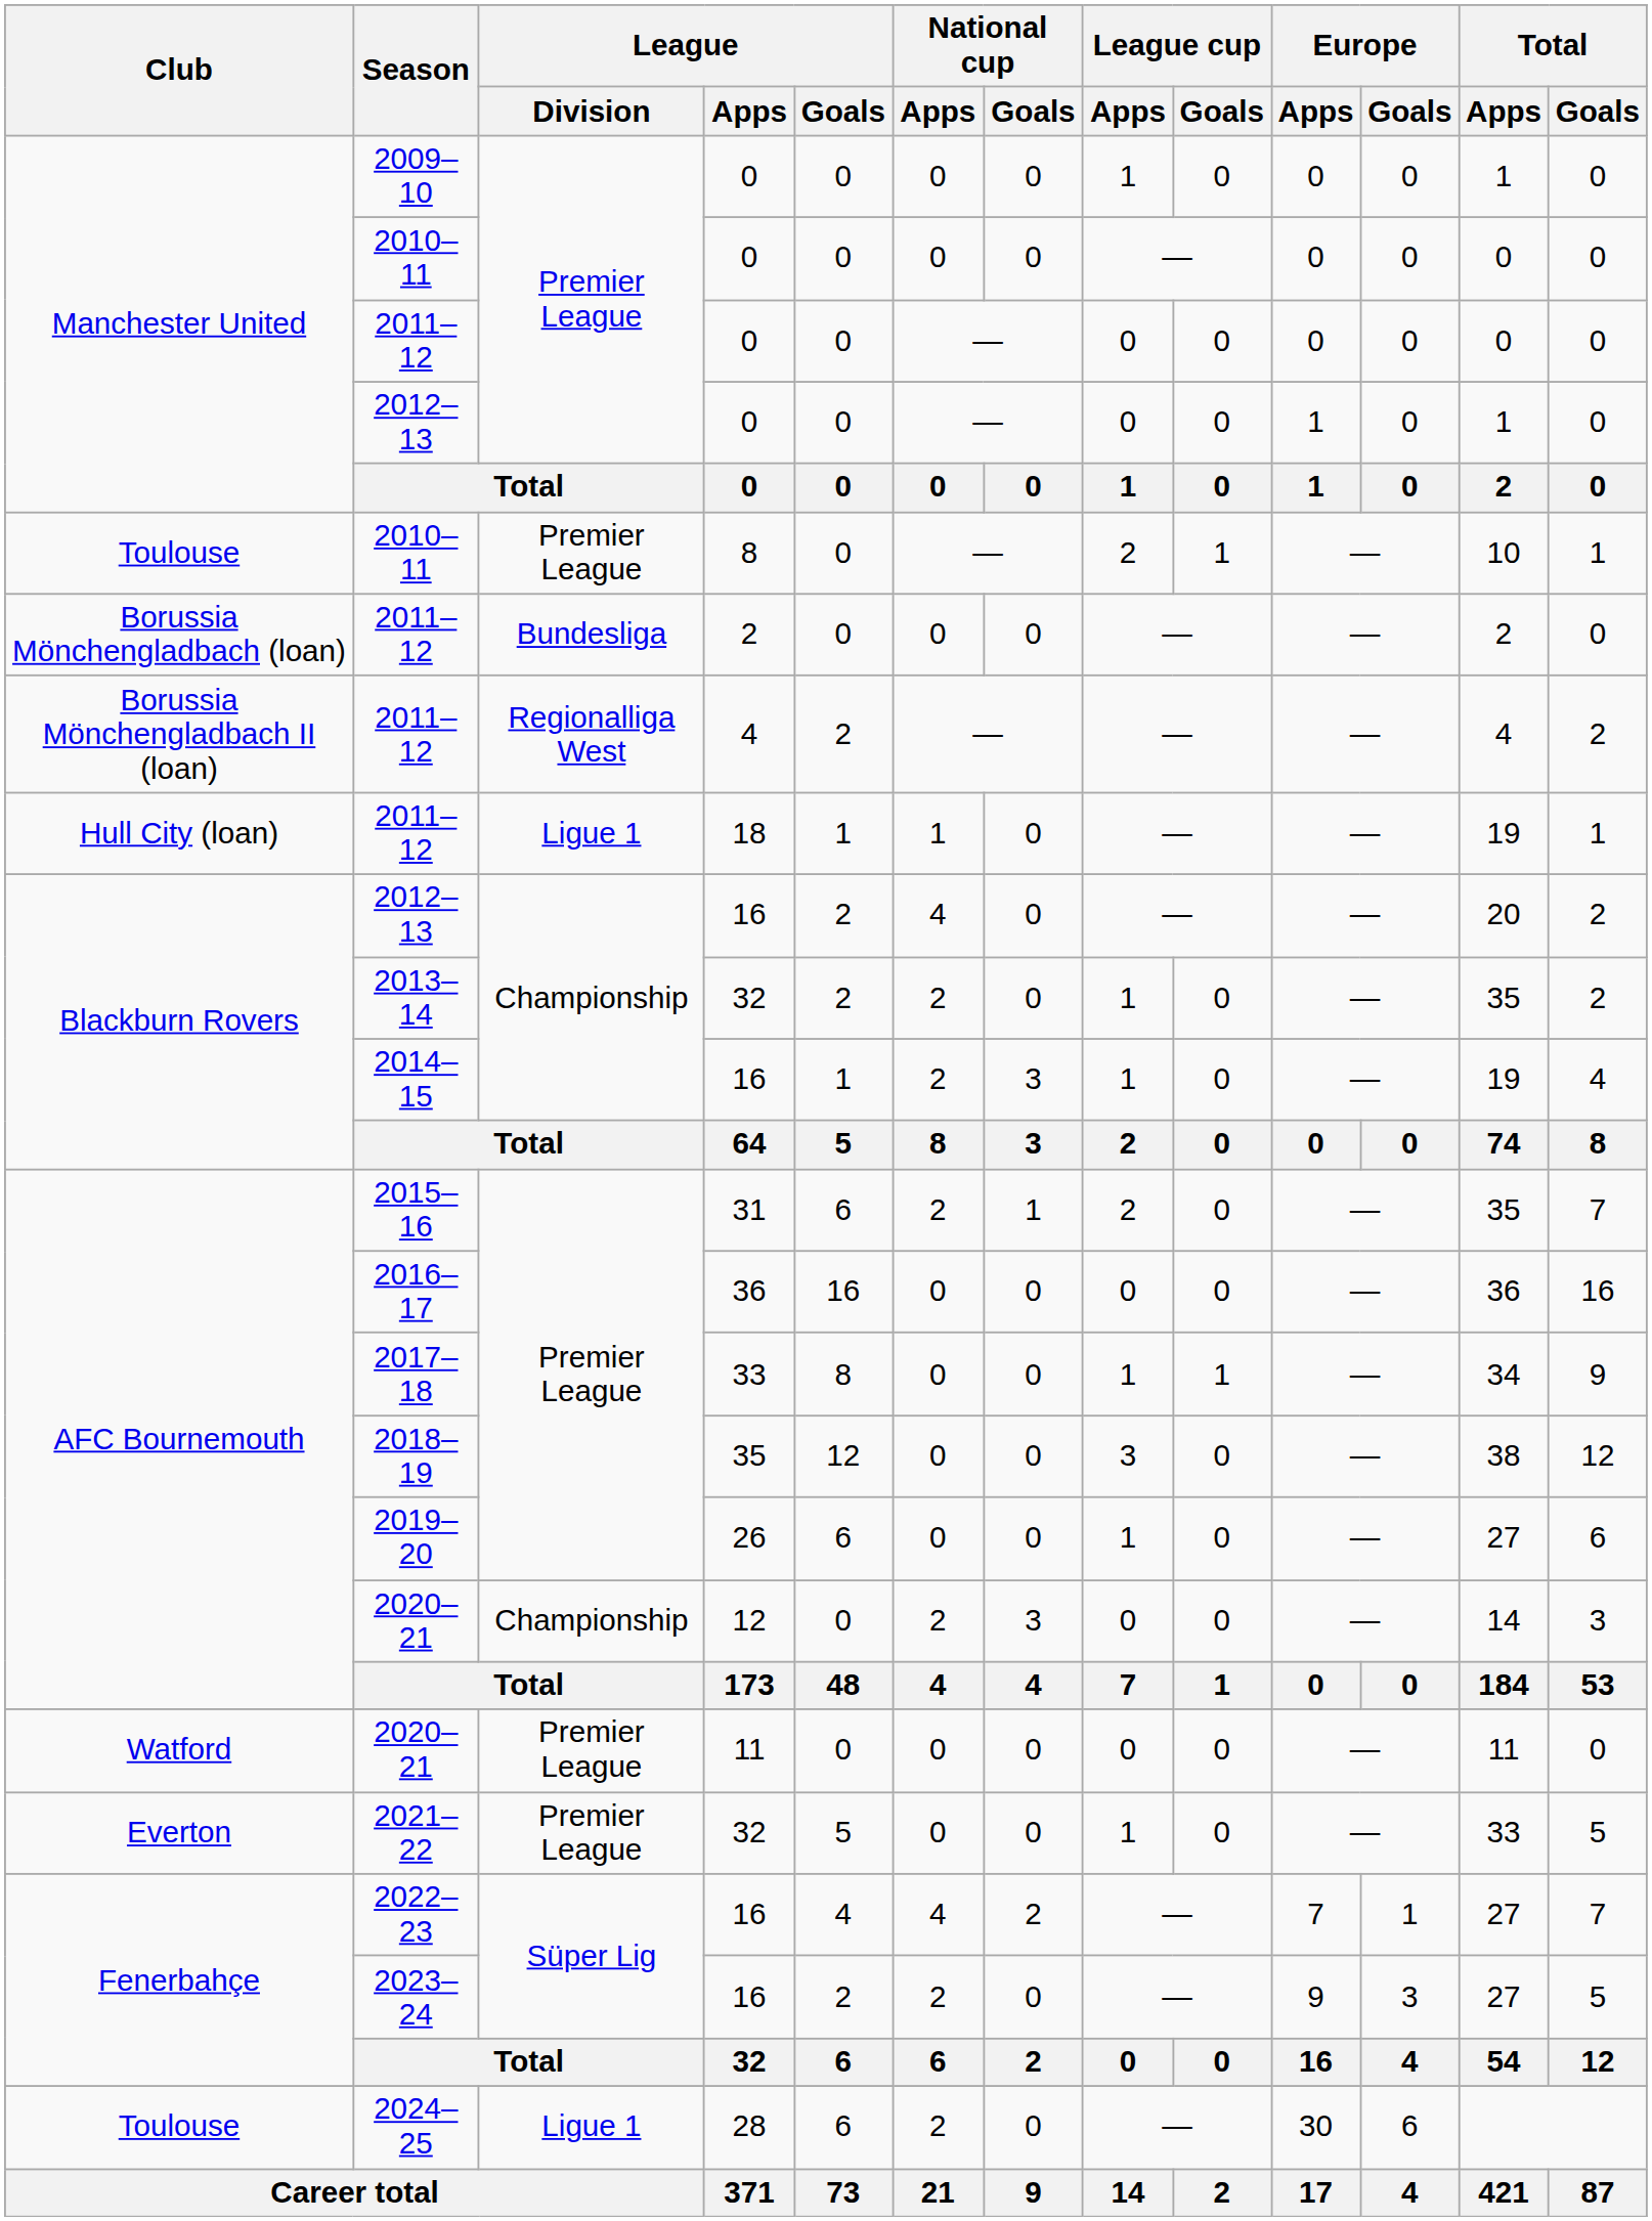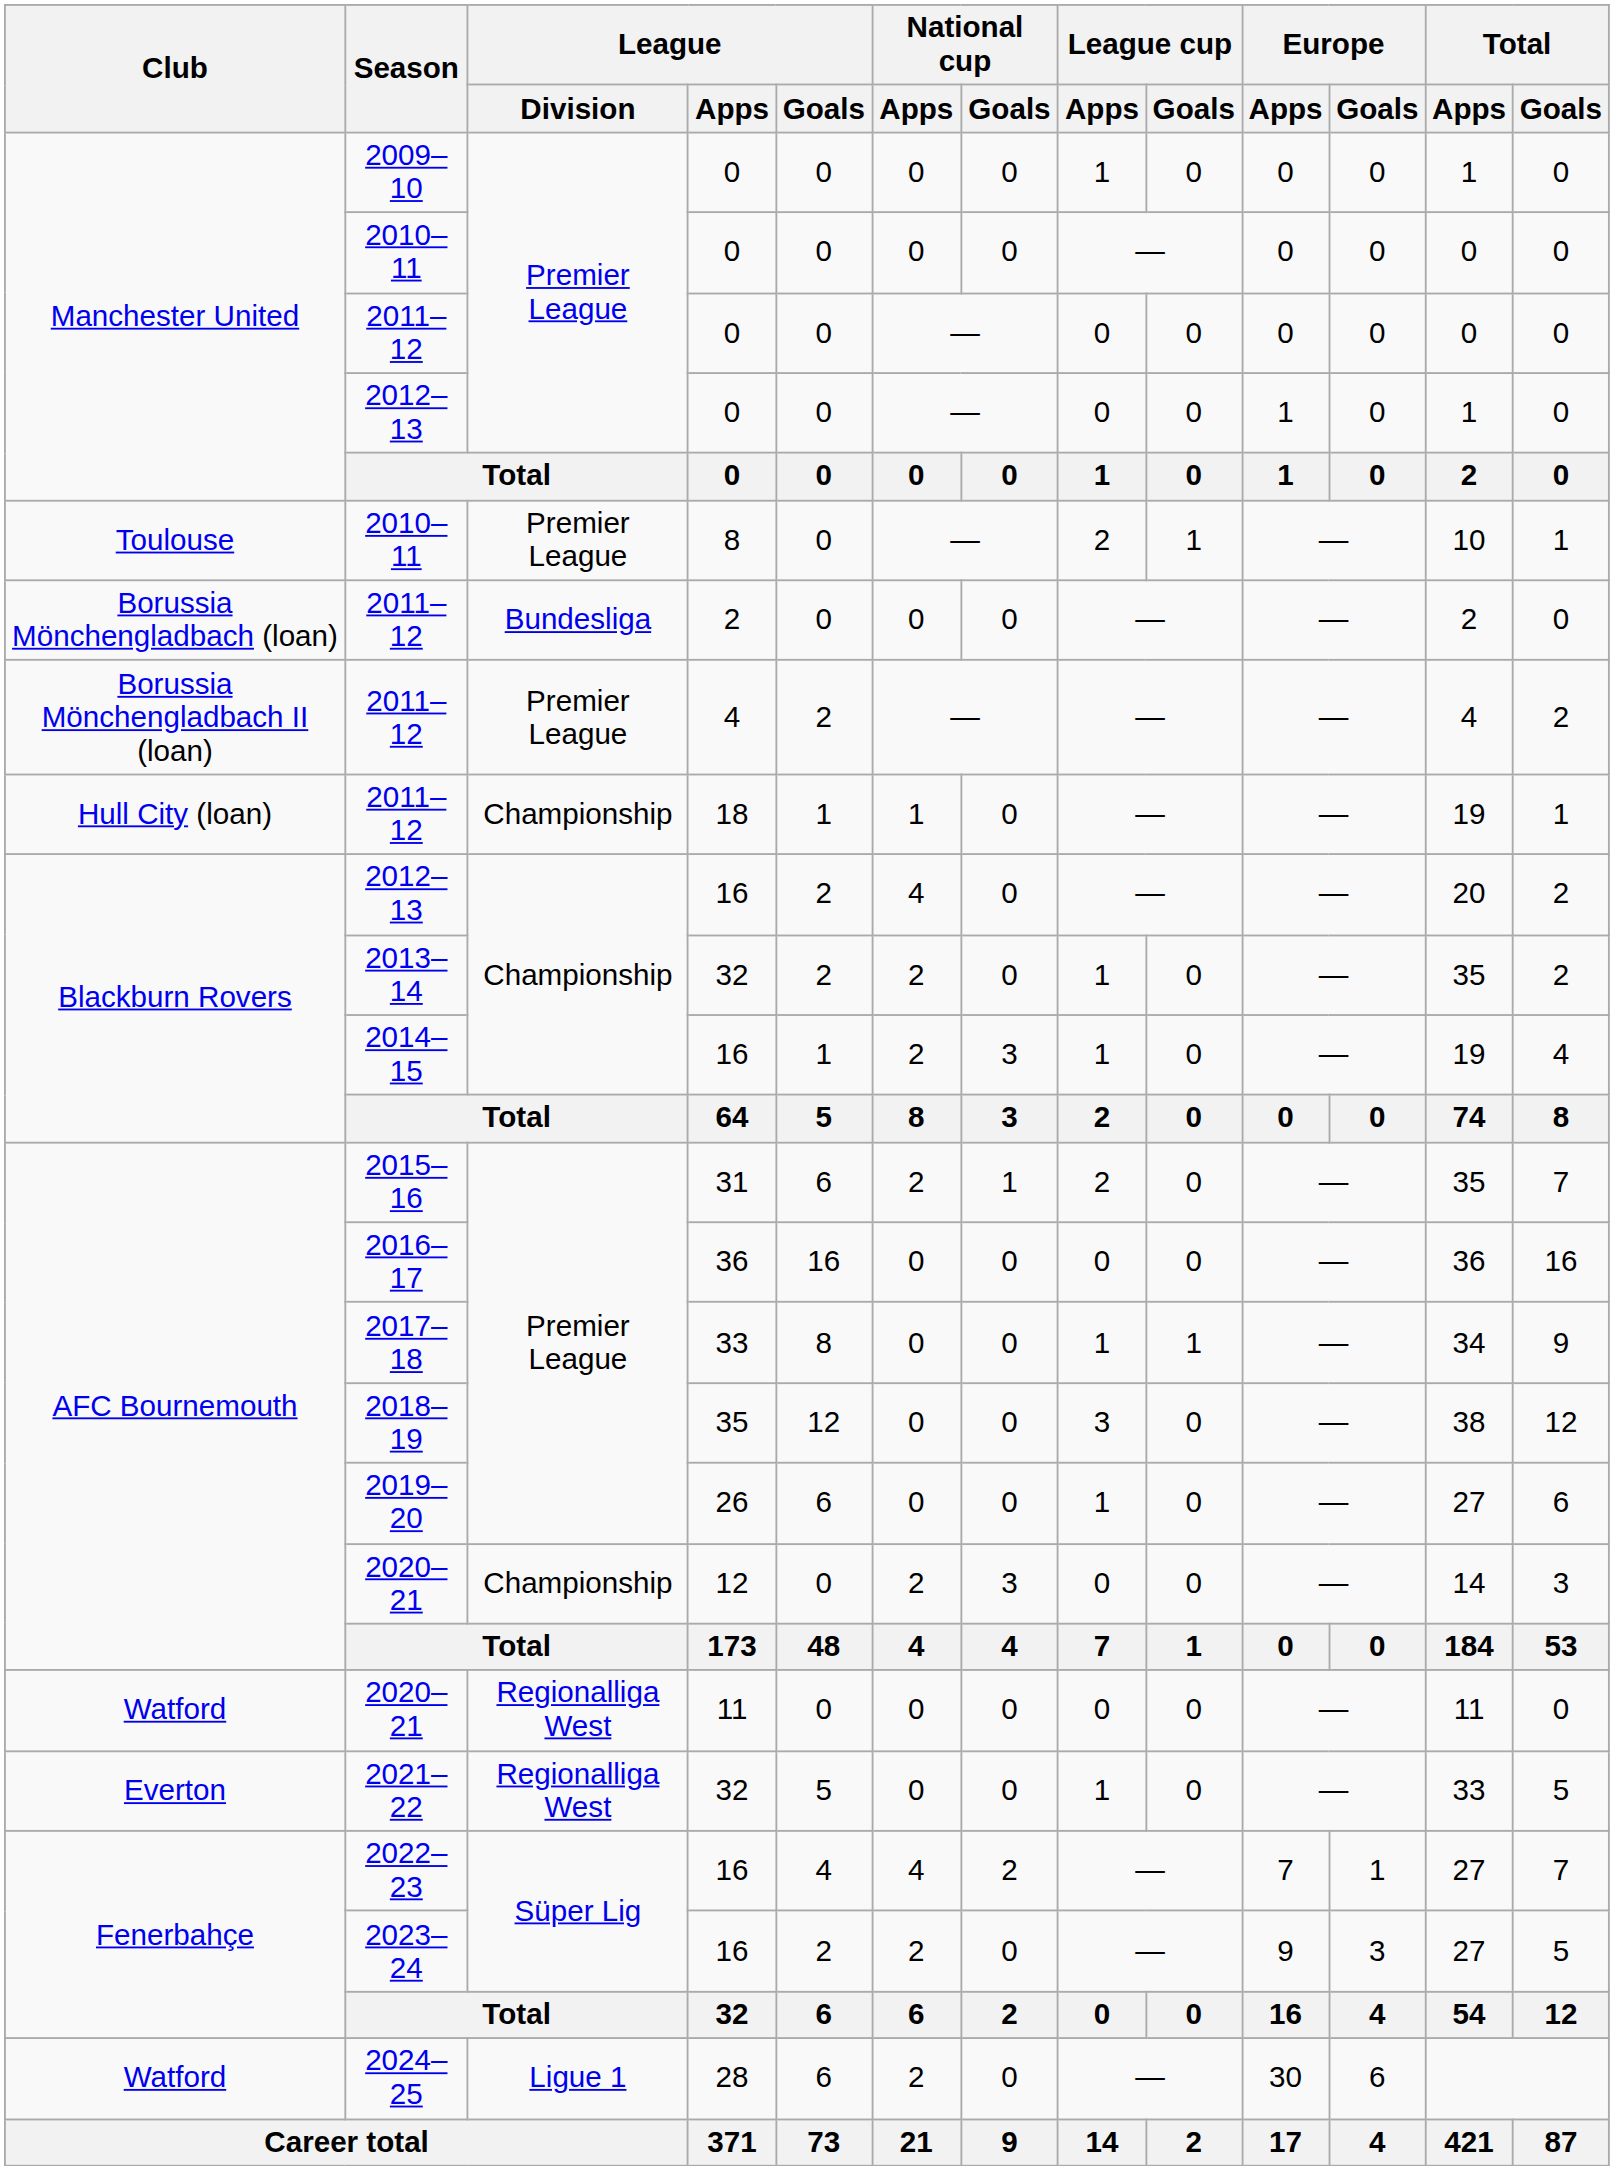 <table class=wikitable style="text-align:center">
 <tr>
 <th rowspan="2">Club</th>
 <th rowspan="2">Season</th>
 <th colspan="3">League</th>
 <th colspan="2">National cup</th>
 <th colspan="2">League cup</th>
 <th colspan="2">Europe</th>
 <th colspan="2">Total</th>
 </tr>
 <tr>
 <th>Division</th>
 <th>Apps</th>
 <th>Goals</th>
 <th>Apps</th>
 <th>Goals</th>
 <th>Apps</th>
 <th>Goals</th>
 <th>Apps</th>
 <th>Goals</th>
 <th>Apps</th>
 <th>Goals</th>
 </tr>
 <tr>
 <td rowspan="5"><a href='#'>Manchester United</a></td>
 <td><a href='#'>2009–10</a></td>
 <td rowspan=4><a href='#'>Premier League</a></td>
 <td>0</td>
 <td>0</td>
 <td>0</td>
 <td>0</td>
 <td>1</td>
 <td>0</td>
 <td>0</td>
 <td>0</td>
 <td>1</td>
 <td>0</td>
 </tr>
 <tr>
 <td><a href='#'>2010–11</a></td>
 <td>0</td>
 <td>0</td>
 <td>0</td>
 <td>0</td>
 <td colspan="2">—</td>
 <td>0</td>
 <td>0</td>
 <td>0</td>
 <td>0</td>
 </tr>
 <tr>
 <td><a href='#'>2011–12</a></td>
 <td>0</td>
 <td>0</td>
 <td colspan="2">—</td>
 <td>0</td>
 <td>0</td>
 <td>0</td>
 <td>0</td>
 <td>0</td>
 <td>0</td>
 </tr>
 <tr>
 <td><a href='#'>2012–13</a></td>
 <td>0</td>
 <td>0</td>
 <td colspan="2">—</td>
 <td>0</td>
 <td>0</td>
 <td>1</td>
 <td>0</td>
 <td>1</td>
 <td>0</td>
 </tr>
 <tr>
 <th colspan="2">Total</th>
 <th>0</th>
 <th>0</th>
 <th>0</th>
 <th>0</th>
 <th>1</th>
 <th>0</th>
 <th>1</th>
 <th>0</th>
 <th>2</th>
 <th>0</th>
 </tr>
 <tr>
 <td><a href='#'>Toulouse</a></td>
 <td><a href='#'>2010–11</a></td>
 <td>Premier League</td>
 <td>8</td>
 <td>0</td>
 <td colspan="2">—</td>
 <td>2</td>
 <td>1</td>
 <td colspan="2">—</td>
 <td>10</td>
 <td>1</td>
 </tr>
 <tr>
 <td><a href='#'>Borussia Mönchengladbach</a> (loan)</td>
 <td><a href='#'>2011–12</a></td>
 <td><a href='#'>Bundesliga</a></td>
 <td>2</td>
 <td>0</td>
 <td>0</td>
 <td>0</td>
 <td colspan="2">—</td>
 <td colspan="2">—</td>
 <td>2</td>
 <td>0</td>
 </tr>
 <tr>
 <td><a href='#'>Borussia Mönchengladbach II</a> (loan)</td>
 <td><a href='#'>2011–12</a></td>
-<td><a href='#'>Regionalliga West</a></td>
+<td>Premier League</td>
 <td>4</td>
 <td>2</td>
 <td colspan="2">—</td>
 <td colspan="2">—</td>
 <td colspan="2">—</td>
 <td>4</td>
 <td>2</td>
 </tr>
 <tr>
 <td><a href='#'>Hull City</a> (loan)</td>
 <td><a href='#'>2011–12</a></td>
-<td><a href='#'>Ligue 1</a></td>
+<td>Championship</td>
 <td>18</td>
 <td>1</td>
 <td>1</td>
 <td>0</td>
 <td colspan="2">—</td>
 <td colspan="2">—</td>
 <td>19</td>
 <td>1</td>
 </tr>
 <tr>
 <td rowspan="4"><a href='#'>Blackburn Rovers</a></td>
 <td><a href='#'>2012–13</a></td>
 <td rowspan=3>Championship</td>
 <td>16</td>
 <td>2</td>
 <td>4</td>
 <td>0</td>
 <td colspan="2">—</td>
 <td colspan="2">—</td>
 <td>20</td>
 <td>2</td>
 </tr>
 <tr>
 <td><a href='#'>2013–14</a></td>
 <td>32</td>
 <td>2</td>
 <td>2</td>
 <td>0</td>
 <td>1</td>
 <td>0</td>
 <td colspan="2">—</td>
 <td>35</td>
 <td>2</td>
 </tr>
 <tr>
 <td><a href='#'>2014–15</a></td>
 <td>16</td>
 <td>1</td>
 <td>2</td>
 <td>3</td>
 <td>1</td>
 <td>0</td>
 <td colspan="2">—</td>
 <td>19</td>
 <td>4</td>
 </tr>
 <tr>
 <th colspan="2">Total</th>
 <th>64</th>
 <th>5</th>
 <th>8</th>
 <th>3</th>
 <th>2</th>
 <th>0</th>
 <th>0</th>
 <th>0</th>
 <th>74</th>
 <th>8</th>
 </tr>
 <tr>
 <td rowspan="7"><a href='#'>AFC Bournemouth</a></td>
 <td><a href='#'>2015–16</a></td>
 <td rowspan=5>Premier League</td>
 <td>31</td>
 <td>6</td>
 <td>2</td>
 <td>1</td>
 <td>2</td>
 <td>0</td>
 <td colspan="2">—</td>
 <td>35</td>
 <td>7</td>
 </tr>
 <tr>
 <td><a href='#'>2016–17</a></td>
 <td>36</td>
 <td>16</td>
 <td>0</td>
 <td>0</td>
 <td>0</td>
 <td>0</td>
 <td colspan="2">—</td>
 <td>36</td>
 <td>16</td>
 </tr>
 <tr>
 <td><a href='#'>2017–18</a></td>
 <td>33</td>
 <td>8</td>
 <td>0</td>
 <td>0</td>
 <td>1</td>
 <td>1</td>
 <td colspan="2">—</td>
 <td>34</td>
 <td>9</td>
 </tr>
 <tr>
 <td><a href='#'>2018–19</a></td>
 <td>35</td>
 <td>12</td>
 <td>0</td>
 <td>0</td>
 <td>3</td>
 <td>0</td>
 <td colspan="2">—</td>
 <td>38</td>
 <td>12</td>
 </tr>
 <tr>
 <td><a href='#'>2019–20</a></td>
 <td>26</td>
 <td>6</td>
 <td>0</td>
 <td>0</td>
 <td>1</td>
 <td>0</td>
 <td colspan="2">—</td>
 <td>27</td>
 <td>6</td>
 </tr>
 <tr>
 <td><a href='#'>2020–21</a></td>
 <td>Championship</td>
 <td>12</td>
 <td>0</td>
 <td>2</td>
 <td>3</td>
 <td>0</td>
 <td>0</td>
 <td colspan="2">—</td>
 <td>14</td>
 <td>3</td>
 </tr>
 <tr>
 <th colspan="2">Total</th>
 <th>173</th>
 <th>48</th>
 <th>4</th>
 <th>4</th>
 <th>7</th>
 <th>1</th>
 <th>0</th>
 <th>0</th>
 <th>184</th>
 <th>53</th>
 </tr>
 <tr>
 <td><a href='#'>Watford</a></td>
 <td><a href='#'>2020–21</a></td>
-<td>Premier League</td>
+<td><a href='#'>Regionalliga West</a></td>
 <td>11</td>
 <td>0</td>
 <td>0</td>
 <td>0</td>
 <td>0</td>
 <td>0</td>
 <td colspan="2">—</td>
 <td>11</td>
 <td>0</td>
 </tr>
 <tr>
 <td><a href='#'>Everton</a></td>
 <td><a href='#'>2021–22</a></td>
-<td>Premier League</td>
+<td><a href='#'>Regionalliga West</a></td>
 <td>32</td>
 <td>5</td>
 <td>0</td>
 <td>0</td>
 <td>1</td>
 <td>0</td>
 <td colspan="2">—</td>
 <td>33</td>
 <td>5</td>
 </tr>
 <tr>
 <td rowspan="3"><a href='#'>Fenerbahçe</a></td>
 <td><a href='#'>2022–23</a></td>
 <td rowspan=2><a href='#'>Süper Lig</a></td>
 <td>16</td>
 <td>4</td>
 <td>4</td>
 <td>2</td>
 <td colspan="2">—</td>
 <td>7</td>
 <td>1</td>
 <td>27</td>
 <td>7</td>
 </tr>
 <tr>
 <td><a href='#'>2023–24</a></td>
 <td>16</td>
 <td>2</td>
 <td>2</td>
 <td>0</td>
 <td colspan="2">—</td>
 <td>9</td>
 <td>3</td>
 <td>27</td>
 <td>5</td>
 </tr>
 <tr>
 <th colspan="2">Total</th>
 <th>32</th>
 <th>6</th>
 <th>6</th>
 <th>2</th>
 <th>0</th>
 <th>0</th>
 <th>16</th>
 <th>4</th>
 <th>54</th>
 <th>12</th>
 </tr>
 <tr>
-<td><a href='#'>Toulouse</a></td>
+<td><a href='#'>Watford</a></td>
 <td><a href='#'>2024–25</a></td>
 <td><a href='#'>Ligue 1</a></td>
 <td>28</td>
 <td>6</td>
 <td>2</td>
 <td>0</td>
 <td colspan="2">—</td>
 <td>30</td>
 <td>6</td>
 </tr>
 <tr>
 <th colspan="3">Career total</th>
 <th>371</th>
 <th>73</th>
 <th>21</th>
 <th>9</th>
 <th>14</th>
 <th>2</th>
 <th>17</th>
 <th>4</th>
 <th>421</th>
 <th>87</th>
 </tr>
 </table>
